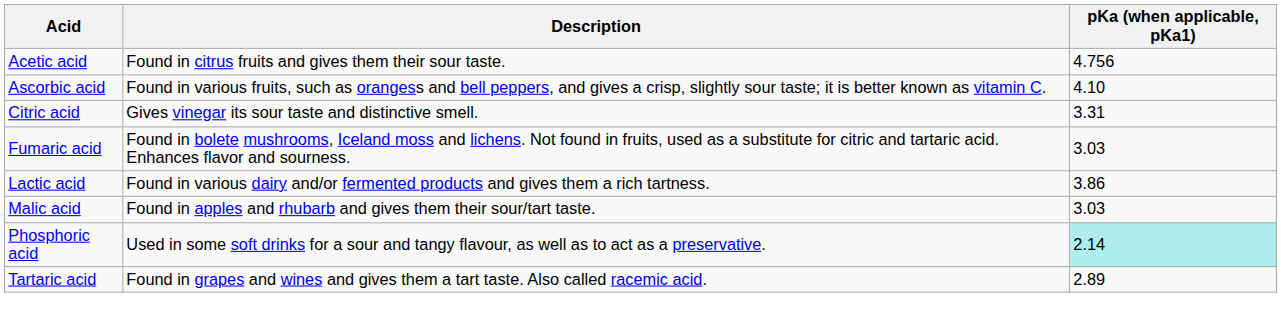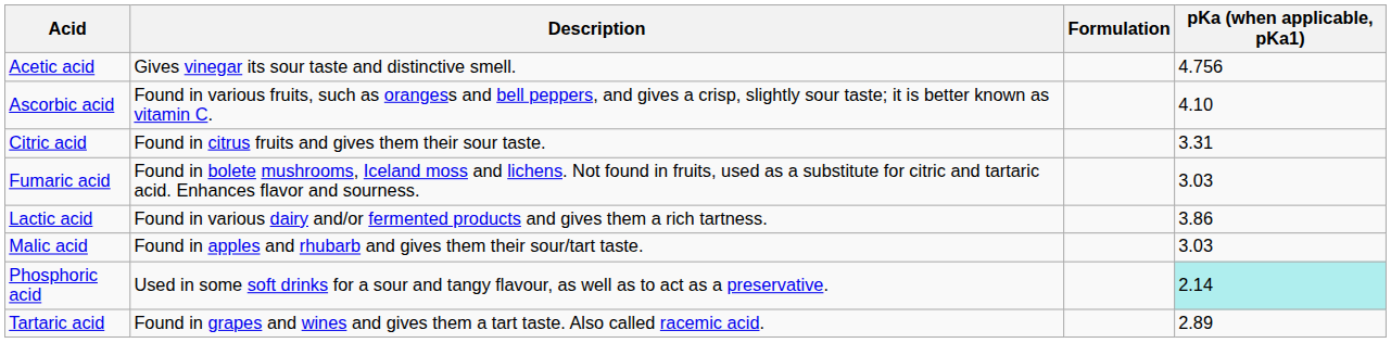 <table class="wikitable">
 <tr>
 <th>Acid</th>
 <th>Description</th>
+<th>Formulation</th>
 <th>pKa (when applicable, pKa1)</th>
 </tr>
 <tr>
 <td><a href='#'>Acetic acid</a></td>
-<td>Found in <a href='#'>citrus</a> fruits and gives them their sour taste.</td>
+<td>Gives <a href='#'>vinegar</a> its sour taste and distinctive smell.</td>
+<td></td>
 <td>4.756</td>
 </tr>
 <tr>
 <td><a href='#'>Ascorbic acid</a></td>
 <td>Found in various fruits, such as <a href='#'>oranges</a>s and <a href='#'>bell peppers</a>, and gives a crisp, slightly sour taste; it is better known as <a href='#'>vitamin C</a>.</td>
+<td></td>
 <td>4.10</td>
 </tr>
 <tr>
 <td><a href='#'>Citric acid</a></td>
-<td>Gives <a href='#'>vinegar</a> its sour taste and distinctive smell.</td>
+<td>Found in <a href='#'>citrus</a> fruits and gives them their sour taste.</td>
+<td></td>
 <td>3.31</td>
 </tr>
 <tr>
 <td><a href='#'>Fumaric acid</a></td>
 <td>Found in <a href='#'>bolete</a> <a href='#'>mushrooms</a>, <a href='#'>Iceland moss</a> and <a href='#'>lichens</a>. Not found in fruits, used as a substitute for citric and tartaric acid. Enhances flavor and sourness.</td>
+<td></td>
 <td>3.03</td>
 </tr>
 <tr>
 <td><a href='#'>Lactic acid</a></td>
 <td>Found in various <a href='#'>dairy</a> and/or <a href='#'>fermented products</a> and gives them a rich tartness.</td>
+<td></td>
 <td>3.86</td>
 </tr>
 <tr>
 <td><a href='#'>Malic acid</a></td>
 <td>Found in <a href='#'>apples</a> and <a href='#'>rhubarb</a> and gives them their sour/tart taste.</td>
+<td></td>
 <td>3.03</td>
 </tr>
 <tr>
 <td><a href='#'>Phosphoric acid</a></td>
 <td>Used in some <a href='#'>soft drinks</a> for a sour and tangy flavour, as well as to act as a <a href='#'>preservative</a>.</td>
+<td></td>
 <td style="background: paleturquoise;">2.14</td>
 </tr>
 <tr>
 <td><a href='#'>Tartaric acid</a></td>
 <td>Found in <a href='#'>grapes</a> and <a href='#'>wines</a> and gives them a tart taste. Also called <a href='#'>racemic acid</a>.</td>
+<td></td>
 <td>2.89</td>
 </tr>
 </table>
